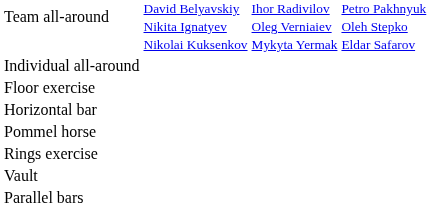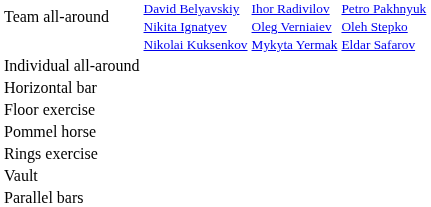 <table>
 <tr>
 <td>Team all-around<br></td>
 <td><br><small><a href='#'>David Belyavskiy</a><br><a href='#'>Nikita Ignatyev</a><br><a href='#'>Nikolai Kuksenkov</a></small></td>
 <td><br><small><a href='#'>Ihor Radivilov</a><br><a href='#'>Oleg Verniaiev</a><br><a href='#'>Mykyta Yermak</a></small></td>
 <td><br><small><a href='#'>Petro Pakhnyuk</a><br><a href='#'>Oleh Stepko</a><br><a href='#'>Eldar Safarov</a></small></td>
 </tr>
 <tr>
 <td>Individual all-around<br></td>
 <td></td>
 <td></td>
 <td></td>
 </tr>
 <tr>
-<td>Floor exercise <br></td>
+<td>Horizontal bar<br></td>
 <td></td>
 <td></td>
 <td></td>
 </tr>
 <tr>
-<td>Horizontal bar<br></td>
+<td>Floor exercise <br></td>
 <td></td>
 <td></td>
 <td></td>
 </tr>
 <tr>
 <td>Pommel horse<br></td>
 <td></td>
 <td></td>
 <td></td>
 </tr>
 <tr>
 <td>Rings exercise<br></td>
 <td></td>
 <td></td>
 <td></td>
 </tr>
 <tr>
 <td>Vault<br></td>
 <td></td>
 <td></td>
 <td></td>
 </tr>
 <tr>
 <td>Parallel bars<br></td>
 <td></td>
 <td></td>
 <td></td>
 </tr>
 </table>
